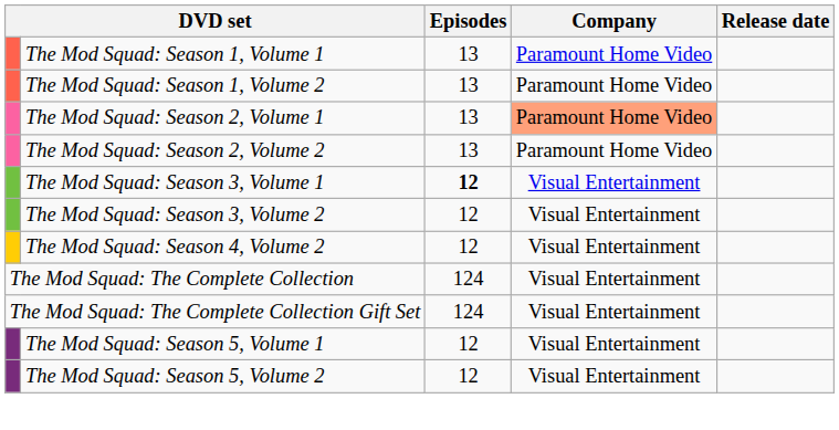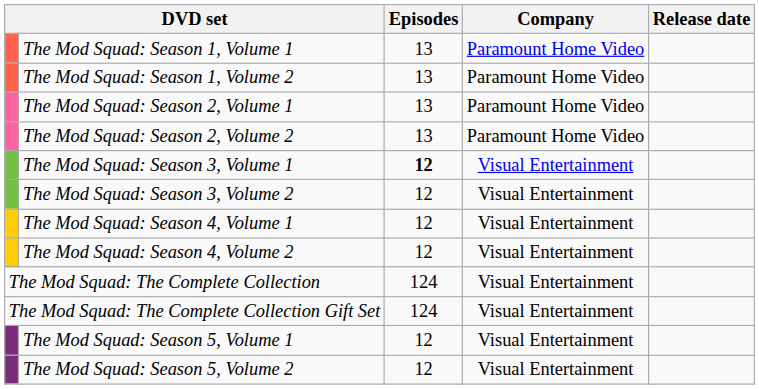 <table class=wikitable style="text-align:center">
 <tr>
 <th colspan=2>DVD set</th>
 <th>Episodes</th>
 <th>Company</th>
 <th>Release date</th>
 </tr>
 <tr>
 <td style="width:5px; background:#FF624D"></td>
 <td align="left"><em>The Mod Squad: Season 1, Volume 1</em></td>
 <td>13</td>
 <td><a href='#'>Paramount Home Video</a></td>
 <td></td>
 </tr>
 <tr>
 <td bgcolor="FF624D"></td>
 <td align="left"><em>The Mod Squad: Season 1, Volume 2</em></td>
 <td>13</td>
 <td>Paramount Home Video</td>
 <td></td>
 </tr>
 <tr>
 <td bgcolor="fc62a2"></td>
 <td align="left"><em>The Mod Squad: Season 2, Volume 1</em></td>
 <td>13</td>
-<td style="background: lightsalmon;">Paramount Home Video</td>
+<td>Paramount Home Video</td>
 <td></td>
 </tr>
 <tr>
 <td bgcolor="fc62a2"></td>
 <td align="left"><em>The Mod Squad: Season 2, Volume 2</em></td>
 <td>13</td>
 <td>Paramount Home Video</td>
 <td></td>
 </tr>
 <tr>
 <td bgcolor="71c041"></td>
 <td align="left"><em>The Mod Squad: Season 3, Volume 1</em></td>
 <td><strong>12</strong></td>
 <td><a href='#'>Visual Entertainment</a></td>
 <td></td>
 </tr>
 <tr>
 <td bgcolor="71c041"></td>
 <td align="left"><em>The Mod Squad: Season 3, Volume 2</em></td>
+<td>12</td>
+<td>Visual Entertainment</td>
+<td></td>
+</tr>
+<tr>
+<td bgcolor="ffcd05"></td>
+<td align="left"><em>The Mod Squad: Season 4, Volume 1</em></td>
 <td>12</td>
 <td>Visual Entertainment</td>
 <td></td>
 </tr>
 <tr>
 <td bgcolor="ffcd05"></td>
 <td align="left"><em>The Mod Squad: Season 4, Volume 2</em></td>
 <td>12</td>
 <td>Visual Entertainment</td>
 <td></td>
 </tr>
 <tr>
 <td align="left" colspan=2><em>The Mod Squad: The Complete Collection</em></td>
 <td>124</td>
 <td>Visual Entertainment</td>
 <td></td>
 </tr>
 <tr>
 <td align="left" colspan=2><em>The Mod Squad: The Complete Collection Gift Set</em></td>
 <td>124</td>
 <td>Visual Entertainment</td>
 <td></td>
 </tr>
 <tr>
 <td bgcolor="782b7b"></td>
 <td align="left"><em>The Mod Squad: Season 5, Volume 1</em></td>
 <td>12</td>
 <td>Visual Entertainment</td>
 <td></td>
 </tr>
 <tr>
 <td bgcolor="782b7b"></td>
 <td align="left"><em>The Mod Squad: Season 5, Volume 2</em></td>
 <td>12</td>
 <td>Visual Entertainment</td>
 <td></td>
 </tr>
 </table>
